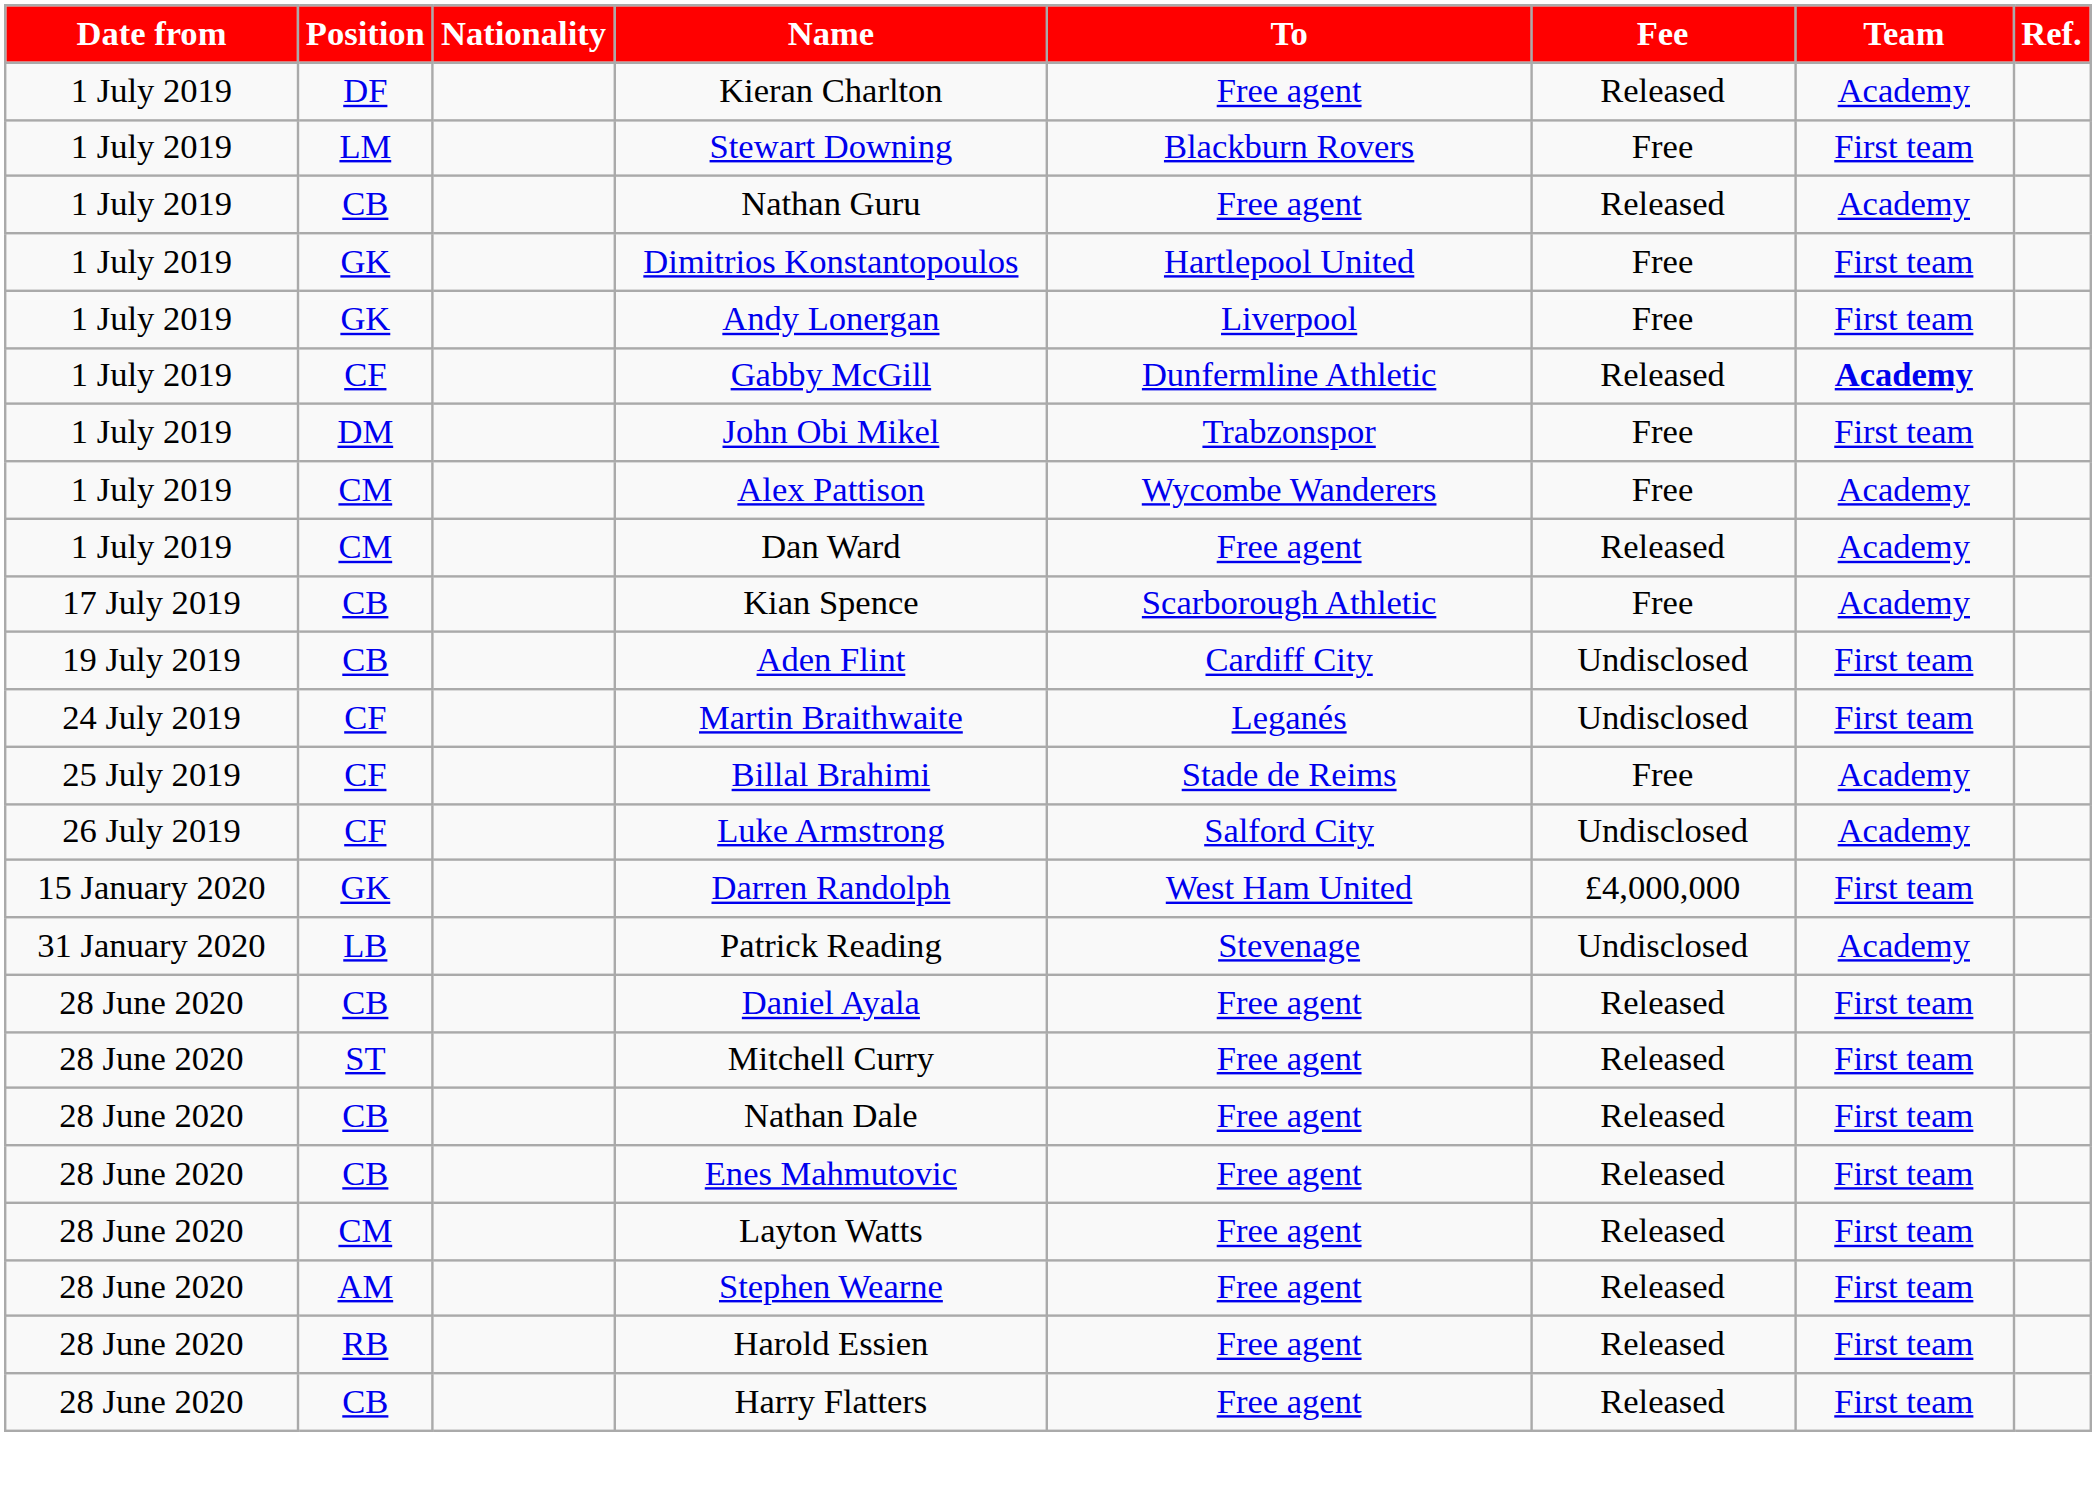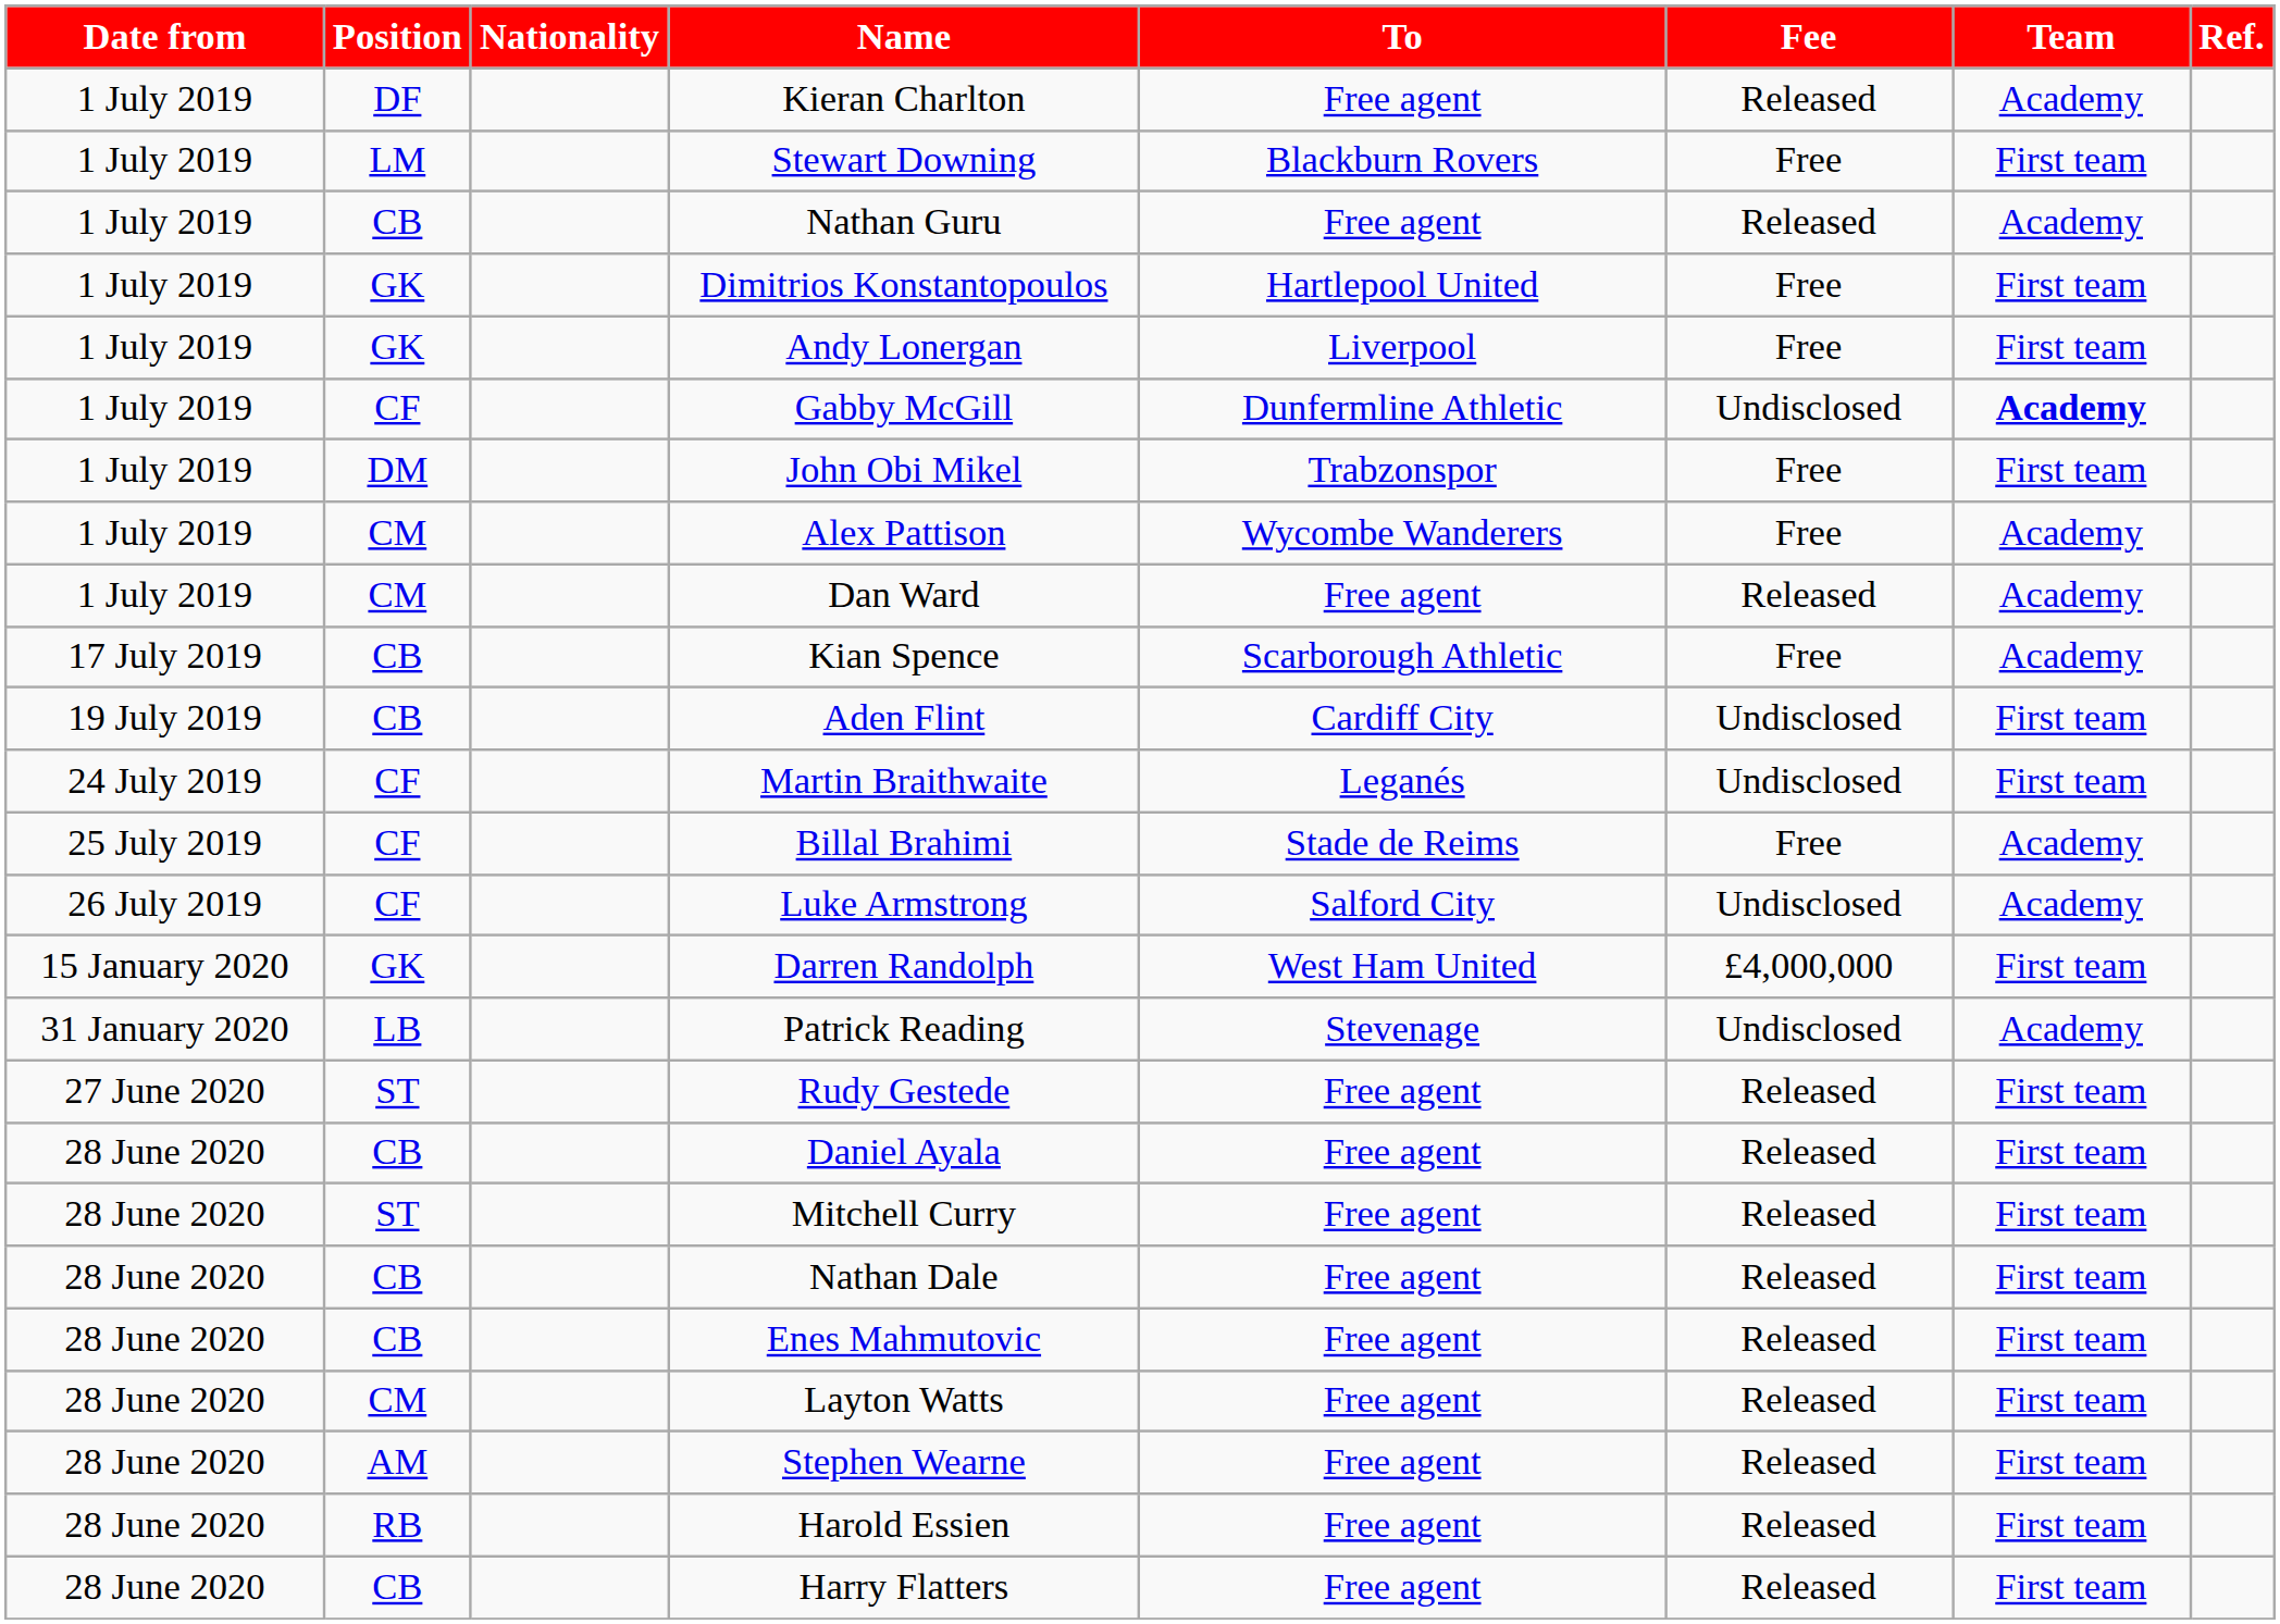 <table class="wikitable"  style="text-align:center; font-size:90%; ">
 <tr>
 <th style="background:#FF0000; color:#FFFFFF; width:130px;">Date from</th>
 <th style="background:#FF0000; color:#FFFFFF; width:30px;">Position</th>
 <th style="background:#FF0000; color:#FFFFFF; width:30px;">Nationality</th>
 <th style="background:#FF0000; color:#FFFFFF; width:190px;">Name</th>
 <th style="background:#FF0000; color:#FFFFFF; width:220px;">To</th>
 <th style="background:#FF0000; color:#FFFFFF; width:110px;">Fee</th>
 <th style="background:#FF0000; color:#FFFFFF; width:90px;">Team</th>
 <th style="background:#FF0000; color:#FFFFFF; width:20px;">Ref.</th>
 </tr>
 <tr>
 <td>1 July 2019</td>
 <td><a href='#'>DF</a></td>
 <td></td>
 <td>Kieran Charlton</td>
 <td><a href='#'>Free agent</a></td>
 <td>Released</td>
 <td><a href='#'>Academy</a></td>
 <td></td>
 </tr>
 <tr>
 <td>1 July 2019</td>
 <td><a href='#'>LM</a></td>
 <td></td>
 <td><a href='#'>Stewart Downing</a></td>
 <td><a href='#'>Blackburn Rovers</a></td>
 <td>Free</td>
 <td><a href='#'>First team</a></td>
 <td></td>
 </tr>
 <tr>
 <td>1 July 2019</td>
 <td><a href='#'>CB</a></td>
 <td></td>
 <td>Nathan Guru</td>
 <td><a href='#'>Free agent</a></td>
 <td>Released</td>
 <td><a href='#'>Academy</a></td>
 <td></td>
 </tr>
 <tr>
 <td>1 July 2019</td>
 <td><a href='#'>GK</a></td>
 <td></td>
 <td><a href='#'>Dimitrios Konstantopoulos</a></td>
 <td><a href='#'>Hartlepool United</a></td>
 <td>Free</td>
 <td><a href='#'>First team</a></td>
 <td></td>
 </tr>
 <tr>
 <td>1 July 2019</td>
 <td><a href='#'>GK</a></td>
 <td></td>
 <td><a href='#'>Andy Lonergan</a></td>
 <td><a href='#'>Liverpool</a></td>
 <td>Free</td>
 <td><a href='#'>First team</a></td>
 <td></td>
 </tr>
 <tr>
 <td>1 July 2019</td>
 <td><a href='#'>CF</a></td>
 <td></td>
 <td><a href='#'>Gabby McGill</a></td>
 <td> <a href='#'>Dunfermline Athletic</a></td>
-<td>Released</td>
+<td>Undisclosed</td>
 <td><strong><a href='#'>Academy</a></strong></td>
 <td></td>
 </tr>
 <tr>
 <td>1 July 2019</td>
 <td><a href='#'>DM</a></td>
 <td></td>
 <td><a href='#'>John Obi Mikel</a></td>
 <td> <a href='#'>Trabzonspor</a></td>
 <td>Free</td>
 <td><a href='#'>First team</a></td>
 <td></td>
 </tr>
 <tr>
 <td>1 July 2019</td>
 <td><a href='#'>CM</a></td>
 <td></td>
 <td><a href='#'>Alex Pattison</a></td>
 <td><a href='#'>Wycombe Wanderers</a></td>
 <td>Free</td>
 <td><a href='#'>Academy</a></td>
 <td></td>
 </tr>
 <tr>
 <td>1 July 2019</td>
 <td><a href='#'>CM</a></td>
 <td></td>
 <td>Dan Ward</td>
 <td><a href='#'>Free agent</a></td>
 <td>Released</td>
 <td><a href='#'>Academy</a></td>
 <td></td>
 </tr>
 <tr>
 <td>17 July 2019</td>
 <td><a href='#'>CB</a></td>
 <td></td>
 <td>Kian Spence</td>
 <td><a href='#'>Scarborough Athletic</a></td>
 <td>Free</td>
 <td><a href='#'>Academy</a></td>
 <td></td>
 </tr>
 <tr>
 <td>19 July 2019</td>
 <td><a href='#'>CB</a></td>
 <td></td>
 <td><a href='#'>Aden Flint</a></td>
 <td> <a href='#'>Cardiff City</a></td>
 <td>Undisclosed</td>
 <td><a href='#'>First team</a></td>
 <td></td>
 </tr>
 <tr>
 <td>24 July 2019</td>
 <td><a href='#'>CF</a></td>
 <td></td>
 <td><a href='#'>Martin Braithwaite</a></td>
 <td> <a href='#'>Leganés</a></td>
 <td>Undisclosed</td>
 <td><a href='#'>First team</a></td>
 <td></td>
 </tr>
 <tr>
 <td>25 July 2019</td>
 <td><a href='#'>CF</a></td>
 <td></td>
 <td><a href='#'>Billal Brahimi</a></td>
 <td> <a href='#'>Stade de Reims</a></td>
 <td>Free</td>
 <td><a href='#'>Academy</a></td>
 <td></td>
 </tr>
 <tr>
 <td>26 July 2019</td>
 <td><a href='#'>CF</a></td>
 <td></td>
 <td><a href='#'>Luke Armstrong</a></td>
 <td><a href='#'>Salford City</a></td>
 <td>Undisclosed</td>
 <td><a href='#'>Academy</a></td>
 <td></td>
 </tr>
 <tr>
 <td>15 January 2020</td>
 <td><a href='#'>GK</a></td>
 <td></td>
 <td><a href='#'>Darren Randolph</a></td>
 <td> <a href='#'>West Ham United</a></td>
 <td>£4,000,000</td>
 <td><a href='#'>First team</a></td>
 <td></td>
 </tr>
 <tr>
 <td>31 January 2020</td>
 <td><a href='#'>LB</a></td>
 <td></td>
 <td>Patrick Reading</td>
 <td> <a href='#'>Stevenage</a></td>
 <td>Undisclosed</td>
 <td><a href='#'>Academy</a></td>
 <td></td>
 </tr>
 <tr>
+<td>27 June 2020</td>
+<td><a href='#'>ST</a></td>
+<td></td>
+<td><a href='#'>Rudy Gestede</a></td>
+<td><a href='#'>Free agent</a></td>
+<td>Released</td>
+<td><a href='#'>First team</a></td>
+<td></td>
+</tr>
+<tr>
 <td>28 June 2020</td>
 <td><a href='#'>CB</a></td>
 <td></td>
 <td><a href='#'>Daniel Ayala</a></td>
 <td><a href='#'>Free agent</a></td>
 <td>Released</td>
 <td><a href='#'>First team</a></td>
 <td></td>
 </tr>
 <tr>
 <td>28 June 2020</td>
 <td><a href='#'>ST</a></td>
 <td></td>
 <td>Mitchell Curry</td>
 <td><a href='#'>Free agent</a></td>
 <td>Released</td>
 <td><a href='#'>First team</a></td>
 <td></td>
 </tr>
 <tr>
 <td>28 June 2020</td>
 <td><a href='#'>CB</a></td>
 <td></td>
 <td>Nathan Dale</td>
 <td><a href='#'>Free agent</a></td>
 <td>Released</td>
 <td><a href='#'>First team</a></td>
 <td></td>
 </tr>
 <tr>
 <td>28 June 2020</td>
 <td><a href='#'>CB</a></td>
 <td></td>
 <td><a href='#'>Enes Mahmutovic</a></td>
 <td><a href='#'>Free agent</a></td>
 <td>Released</td>
 <td><a href='#'>First team</a></td>
 <td></td>
 </tr>
 <tr>
 <td>28 June 2020</td>
 <td><a href='#'>CM</a></td>
 <td></td>
 <td>Layton Watts</td>
 <td><a href='#'>Free agent</a></td>
 <td>Released</td>
 <td><a href='#'>First team</a></td>
 <td></td>
 </tr>
 <tr>
 <td>28 June 2020</td>
 <td><a href='#'>AM</a></td>
 <td></td>
 <td><a href='#'>Stephen Wearne</a></td>
 <td><a href='#'>Free agent</a></td>
 <td>Released</td>
 <td><a href='#'>First team</a></td>
 <td></td>
 </tr>
 <tr>
 <td>28 June 2020</td>
 <td><a href='#'>RB</a></td>
 <td></td>
 <td>Harold Essien</td>
 <td><a href='#'>Free agent</a></td>
 <td>Released</td>
 <td><a href='#'>First team</a></td>
 <td></td>
 </tr>
 <tr>
 <td>28 June 2020</td>
 <td><a href='#'>CB</a></td>
 <td></td>
 <td>Harry Flatters</td>
 <td><a href='#'>Free agent</a></td>
 <td>Released</td>
 <td><a href='#'>First team</a></td>
 <td></td>
 </tr>
 </table>
